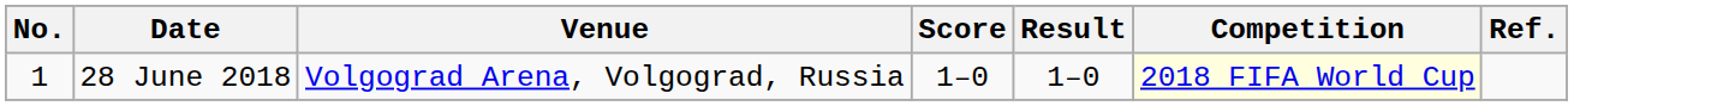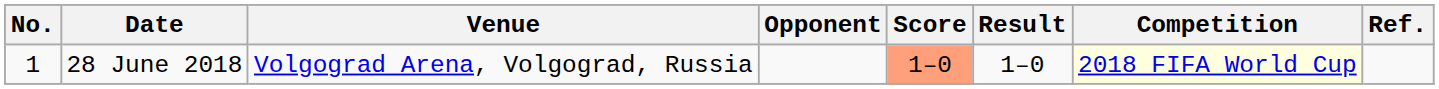 <table class="wikitable">
 <tr>
 <th>No.</th>
 <th>Date</th>
 <th>Venue</th>
+<th>Opponent</th>
 <th>Score</th>
 <th>Result</th>
 <th>Competition</th>
 <th>Ref.</th>
 </tr>
 <tr>
 <td align=center>1</td>
 <td>28 June 2018</td>
 <td><a href='#'>Volgograd Arena</a>, Volgograd, Russia</td>
-<td align=center>1–0</td>
+<td></td>
+<td align=center style="background: lightsalmon;">1–0</td>
 <td align=center>1–0</td>
 <td style="background: lightyellow;"><a href='#'>2018 FIFA World Cup</a></td>
 <td></td>
 </tr>
 </table>
